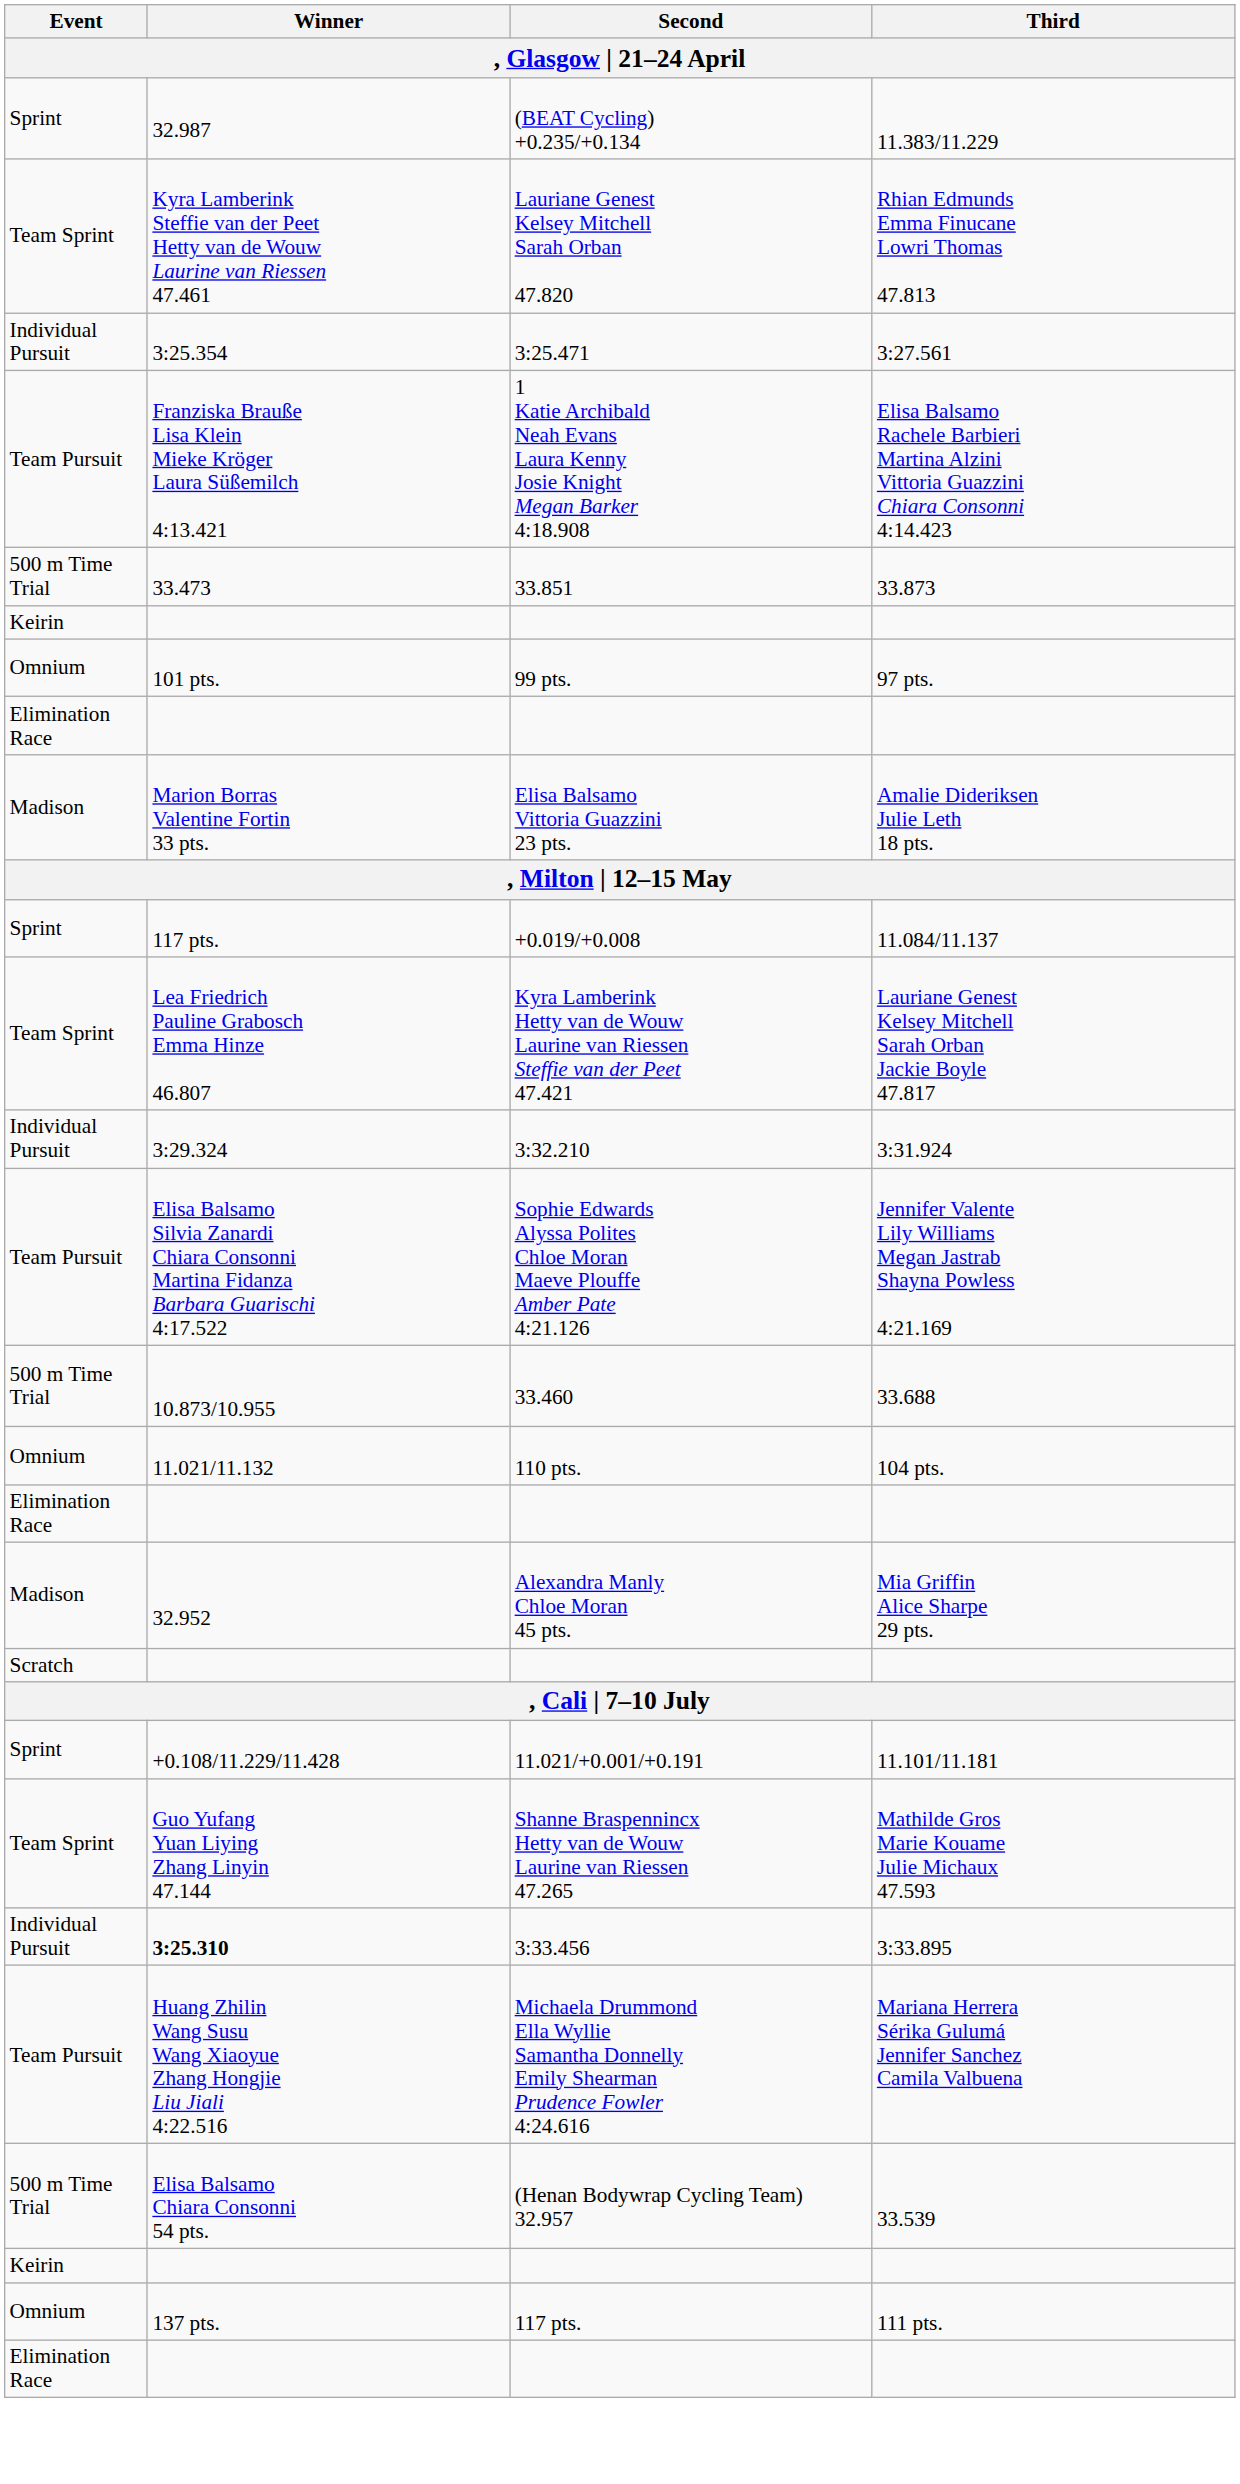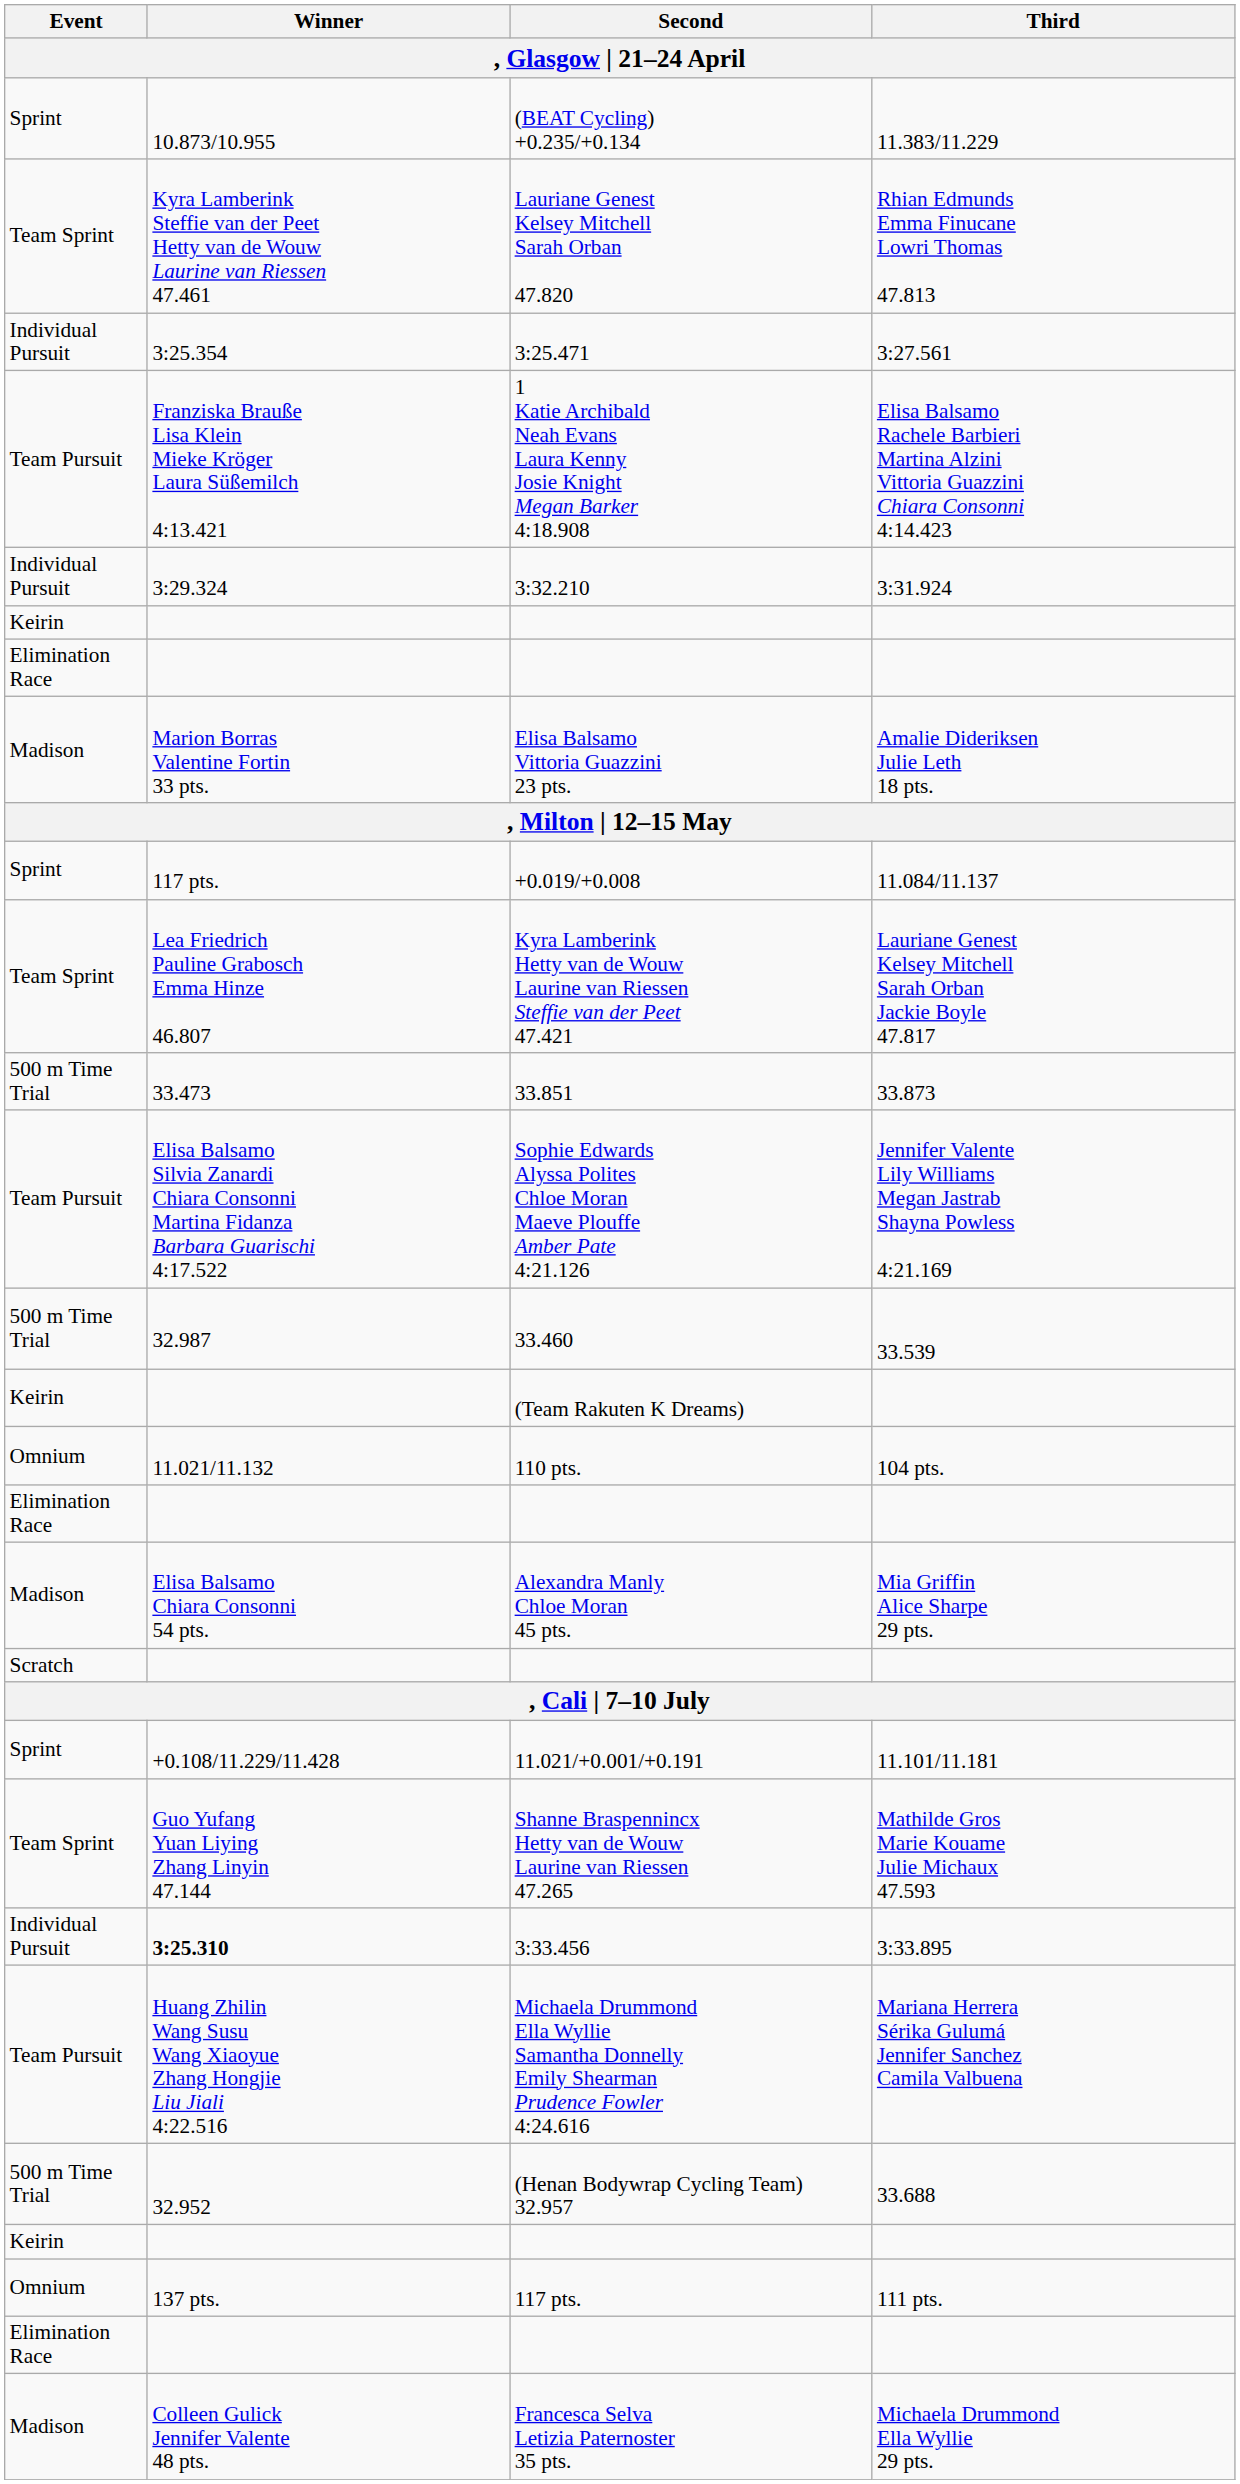 <table class="wikitable">
 <tr>
 <th width=100>Event</th>
 <th width=265>Winner</th>
 <th width=265>Second</th>
 <th width=265>Third</th>
 </tr>
 <tr>
 <th colspan=4><big>, <a href='#'>Glasgow</a> | 21–24 April</big></th>
 </tr>
 <tr>
 <td>Sprint<br><em><small></small></em></td>
-<td><br>32.987</td>
+<td><br><br>10.873/10.955</td>
 <td><br>(<a href='#'>BEAT Cycling</a>)<br>+0.235/+0.134</td>
 <td><br><br>11.383/11.229</td>
 </tr>
 <tr>
 <td>Team Sprint<br><em><small></small></em></td>
 <td><br><a href='#'>Kyra Lamberink</a><br><a href='#'>Steffie van der Peet</a><br><a href='#'>Hetty van de Wouw</a><br><em><a href='#'>Laurine van Riessen</a></em><br>47.461</td>
 <td valign=top><br><a href='#'>Lauriane Genest</a><br><a href='#'>Kelsey Mitchell</a><br><a href='#'>Sarah Orban</a><br><br>47.820</td>
 <td valign=top><br><a href='#'>Rhian Edmunds</a><br><a href='#'>Emma Finucane</a><br><a href='#'>Lowri Thomas</a><br><br>47.813</td>
 </tr>
 <tr>
 <td>Individual Pursuit<br><em><small></small></em></td>
 <td><br>3:25.354</td>
 <td><br>3:25.471</td>
 <td><br>3:27.561</td>
 </tr>
 <tr>
 <td>Team Pursuit<br><em><small></small></em></td>
 <td valign=top><br><a href='#'>Franziska Brauße</a><br><a href='#'>Lisa Klein</a><br><a href='#'>Mieke Kröger</a><br><a href='#'>Laura Süßemilch</a><br><br>4:13.421</td>
 <td> 1<br><a href='#'>Katie Archibald</a><br><a href='#'>Neah Evans</a><br><a href='#'>Laura Kenny</a><br><a href='#'>Josie Knight</a><br><em><a href='#'>Megan Barker</a></em><br>4:18.908</td>
 <td><br><a href='#'>Elisa Balsamo</a><br><a href='#'>Rachele Barbieri</a><br><a href='#'>Martina Alzini</a><br><a href='#'>Vittoria Guazzini</a><br><em><a href='#'>Chiara Consonni</a></em><br>4:14.423</td>
 </tr>
 <tr>
-<td>500 m Time Trial<br><em><small></small></em></td>
-<td><br>33.473</td>
-<td><br>33.851</td>
-<td><br>33.873</td>
+<td>Individual Pursuit<br><em><small></small></em></td>
+<td><br>3:29.324</td>
+<td><br>3:32.210</td>
+<td><br>3:31.924</td>
 </tr>
 <tr>
 <td>Keirin<br><em><small></small></em></td>
 <td></td>
 <td></td>
 <td></td>
-</tr>
-<tr>
-<td>Omnium<br><em><small></small></em></td>
-<td><br>101 pts.</td>
-<td><br>99 pts.</td>
-<td><br>97 pts.</td>
 </tr>
 <tr>
 <td>Elimination Race<br><em><small></small></em></td>
 <td></td>
 <td></td>
 <td></td>
 </tr>
 <tr>
 <td>Madison<br><em><small></small></em></td>
 <td><br><a href='#'>Marion Borras</a><br><a href='#'>Valentine Fortin</a><br>33 pts.</td>
 <td><br><a href='#'>Elisa Balsamo</a><br><a href='#'>Vittoria Guazzini</a><br>23 pts.</td>
 <td><br><a href='#'>Amalie Dideriksen</a><br><a href='#'>Julie Leth</a><br>18 pts.</td>
 </tr>
 <tr>
 <th colspan=4><big>, <a href='#'>Milton</a> | 12–15 May</big></th>
 </tr>
 <tr>
 <td>Sprint<br><em><small></small></em></td>
 <td><br>117 pts.</td>
 <td><br>+0.019/+0.008</td>
 <td><br>11.084/11.137</td>
 </tr>
 <tr>
 <td>Team Sprint<br><em><small></small></em></td>
 <td valign=top><br><a href='#'>Lea Friedrich</a><br><a href='#'>Pauline Grabosch</a><br><a href='#'>Emma Hinze</a><br><br>46.807</td>
 <td><br><a href='#'>Kyra Lamberink</a><br><a href='#'>Hetty van de Wouw</a><br><a href='#'>Laurine van Riessen</a><br><em><a href='#'>Steffie van der Peet</a></em><br>47.421</td>
 <td><br><a href='#'>Lauriane Genest</a><br><a href='#'>Kelsey Mitchell</a><br><a href='#'>Sarah Orban</a><br><a href='#'>Jackie Boyle</a><br>47.817</td>
 </tr>
 <tr>
-<td>Individual Pursuit<br><em><small></small></em></td>
-<td><br>3:29.324</td>
-<td><br>3:32.210</td>
-<td><br>3:31.924</td>
+<td>500 m Time Trial<br><em><small></small></em></td>
+<td><br>33.473</td>
+<td><br>33.851</td>
+<td><br>33.873</td>
 </tr>
 <tr>
 <td>Team Pursuit<br><em><small></small></em></td>
 <td><br><a href='#'>Elisa Balsamo</a><br><a href='#'>Silvia Zanardi</a><br><a href='#'>Chiara Consonni</a><br><a href='#'>Martina Fidanza</a><br><em><a href='#'>Barbara Guarischi</a></em><br>4:17.522</td>
 <td><br><a href='#'>Sophie Edwards</a><br><a href='#'>Alyssa Polites</a><br><a href='#'>Chloe Moran</a><br><a href='#'>Maeve Plouffe</a><br><em><a href='#'>Amber Pate</a></em><br>4:21.126</td>
 <td valign=top><br><a href='#'>Jennifer Valente</a><br><a href='#'>Lily Williams</a><br><a href='#'>Megan Jastrab</a><br><a href='#'>Shayna Powless</a><br><br>4:21.169</td>
 </tr>
 <tr>
 <td>500 m Time Trial<br><em><small></small></em></td>
-<td><br><br>10.873/10.955</td>
+<td><br>32.987</td>
 <td><br>33.460</td>
-<td><br>33.688</td>
+<td><br><br>33.539</td>
+</tr>
+<tr>
+<td>Keirin<br><em><small></small></em></td>
+<td valign=top></td>
+<td><br>(Team Rakuten K Dreams)</td>
+<td valign=top></td>
 </tr>
 <tr>
 <td>Omnium<br><em><small></small></em></td>
 <td><br>11.021/11.132</td>
 <td><br>110 pts.</td>
 <td><br>104 pts.</td>
 </tr>
 <tr>
 <td>Elimination Race<br><em><small></small></em></td>
 <td></td>
 <td></td>
 <td></td>
 </tr>
 <tr>
 <td>Madison<br><em><small></small></em></td>
-<td><br><br>32.952</td>
+<td><br><a href='#'>Elisa Balsamo</a><br><a href='#'>Chiara Consonni</a><br>54 pts.</td>
 <td><br><a href='#'>Alexandra Manly</a><br><a href='#'>Chloe Moran</a><br>45 pts.</td>
 <td><br><a href='#'>Mia Griffin</a><br><a href='#'>Alice Sharpe</a><br>29 pts.</td>
 </tr>
 <tr>
 <td>Scratch<br><em><small></small></em></td>
 <td></td>
 <td></td>
 <td></td>
 </tr>
 <tr>
 <th colspan=4><big>, <a href='#'>Cali</a> | 7–10 July</big></th>
 </tr>
 <tr>
 <td>Sprint<br><em><small></small></em></td>
 <td><br>+0.108/11.229/11.428</td>
 <td><br>11.021/+0.001/+0.191</td>
 <td><br>11.101/11.181</td>
 </tr>
 <tr>
 <td>Team Sprint<br><em><small></small></em></td>
 <td><br><a href='#'>Guo Yufang</a><br><a href='#'>Yuan Liying</a><br><a href='#'>Zhang Linyin</a><br>47.144</td>
 <td><br><a href='#'>Shanne Braspennincx</a><br><a href='#'>Hetty van de Wouw</a><br><a href='#'>Laurine van Riessen</a><br>47.265</td>
 <td><br><a href='#'>Mathilde Gros</a><br><a href='#'>Marie Kouame</a><br><a href='#'>Julie Michaux</a><br>47.593</td>
 </tr>
 <tr>
 <td>Individual Pursuit<br><em><small></small></em></td>
 <td><strong><br>3:25.310</strong></td>
 <td><br>3:33.456</td>
 <td><br>3:33.895</td>
 </tr>
 <tr>
 <td>Team Pursuit<br><em><small></small></em></td>
 <td><br><a href='#'>Huang Zhilin</a><br><a href='#'>Wang Susu</a><br><a href='#'>Wang Xiaoyue</a><br><a href='#'>Zhang Hongjie</a><br><em><a href='#'>Liu Jiali</a></em><br>4:22.516</td>
 <td><br><a href='#'>Michaela Drummond</a><br><a href='#'>Ella Wyllie</a><br><a href='#'>Samantha Donnelly</a><br><a href='#'>Emily Shearman</a><br><em><a href='#'>Prudence Fowler</a></em><br>4:24.616</td>
 <td valign=top><br><a href='#'>Mariana Herrera</a><br><a href='#'>Sérika Gulumá</a><br><a href='#'>Jennifer Sanchez</a><br><a href='#'>Camila Valbuena</a></td>
 </tr>
 <tr>
 <td>500 m Time Trial<br><em><small></small></em></td>
-<td><br><a href='#'>Elisa Balsamo</a><br><a href='#'>Chiara Consonni</a><br>54 pts.</td>
+<td><br><br>32.952</td>
 <td><br>(Henan Bodywrap Cycling Team)<br>32.957</td>
-<td><br><br>33.539</td>
+<td><br>33.688</td>
 </tr>
 <tr>
 <td>Keirin<br><em><small></small></em></td>
 <td></td>
 <td></td>
 <td></td>
 </tr>
 <tr>
 <td>Omnium<br><em><small></small></em></td>
 <td><br>137 pts.</td>
 <td><br>117 pts.</td>
 <td><br>111 pts.</td>
 </tr>
 <tr>
 <td>Elimination Race<br><em><small></small></em></td>
 <td></td>
 <td></td>
 <td></td>
 </tr>
+<tr>
+<td>Madison<br><em><small></small></em></td>
+<td><br><a href='#'>Colleen Gulick</a><br><a href='#'>Jennifer Valente</a><br>48 pts.</td>
+<td><br><a href='#'>Francesca Selva</a><br><a href='#'>Letizia Paternoster</a><br>35 pts.</td>
+<td><br><a href='#'>Michaela Drummond</a><br><a href='#'>Ella Wyllie</a><br>29 pts.</td>
+</tr>
 </table>
